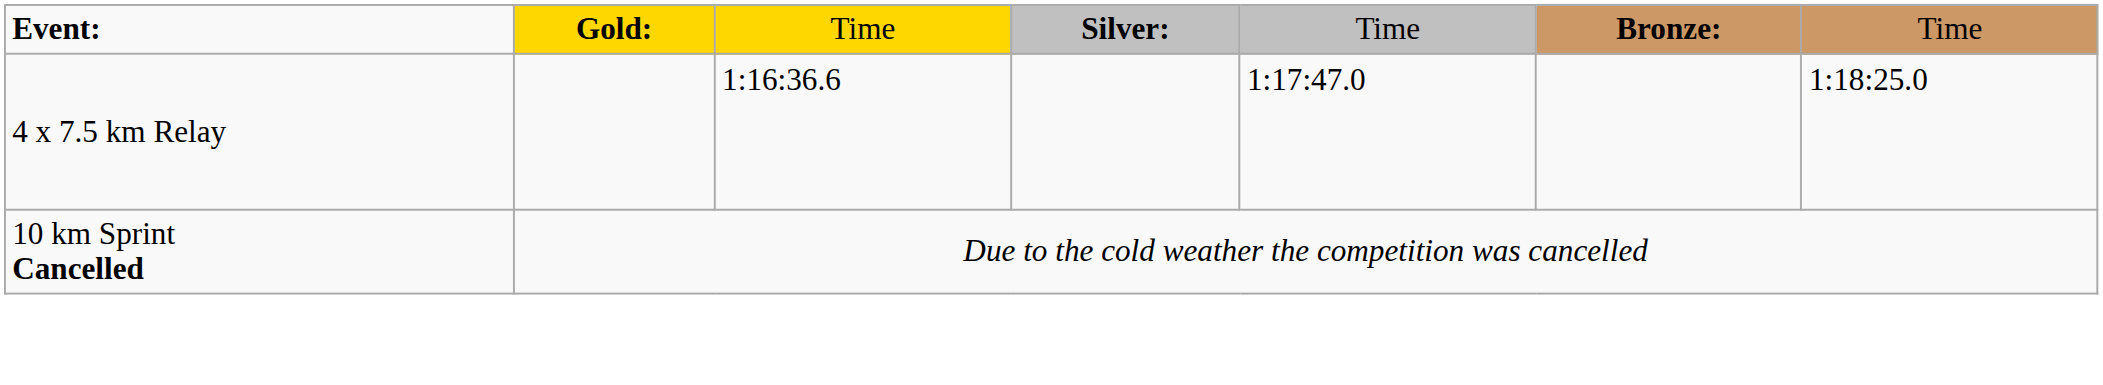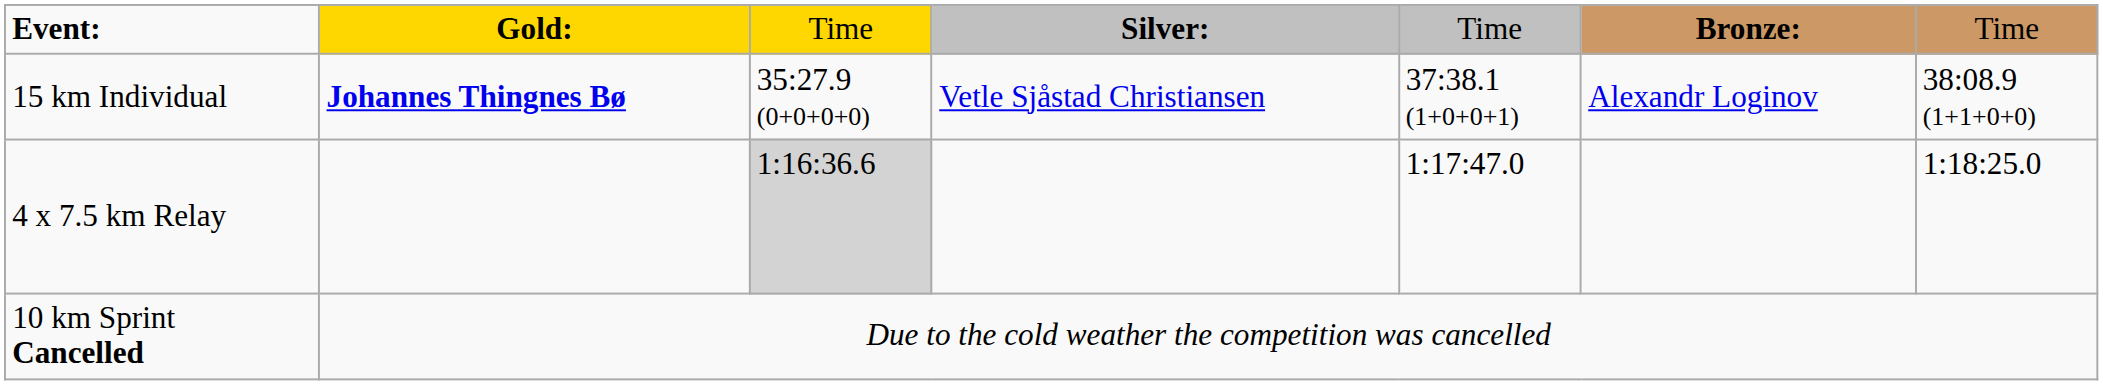 <table class="wikitable" width=85%>
 <tr>
 <td><strong>Event:</strong></td>
 <td style="text-align:center;background-color:gold;"><strong>Gold:</strong></td>
 <td style="text-align:center;background-color:gold;">Time</td>
 <td style="text-align:center;background-color:silver;"><strong>Silver:</strong></td>
 <td style="text-align:center;background-color:silver;">Time</td>
 <td style="text-align:center;background-color:#CC9966;"><strong>Bronze:</strong></td>
 <td style="text-align:center;background-color:#CC9966;">Time</td>
 </tr>
 <tr>
+<td>15 km Individual</td>
+<td><strong><a href='#'>Johannes Thingnes Bø</a></strong><br><small></small></td>
+<td>35:27.9<br><small>(0+0+0+0)</small></td>
+<td><a href='#'>Vetle Sjåstad Christiansen</a><br><small></small></td>
+<td>37:38.1<br><small>(1+0+0+1)</small></td>
+<td><a href='#'>Alexandr Loginov</a><br><small></small></td>
+<td>38:08.9<br><small>(1+1+0+0)</small></td>
+</tr>
+<tr>
 <td>4 x 7.5 km Relay</td>
 <td></td>
-<td>1:16:36.6 <br>  <br>  <br>  <br> </td>
+<td style="background: lightgrey;">1:16:36.6 <br>  <br>  <br>  <br> </td>
 <td></td>
 <td>1:17:47.0 <br>  <br>  <br>  <br> </td>
 <td></td>
 <td>1:18:25.0 <br>  <br>  <br>  <br> </td>
 </tr>
 <tr>
 <td>10 km Sprint<br><strong>Cancelled</strong></td>
 <td colspan=6 align="center"><em>Due to the cold weather the competition was cancelled</em></td>
 </tr>
 </table>
